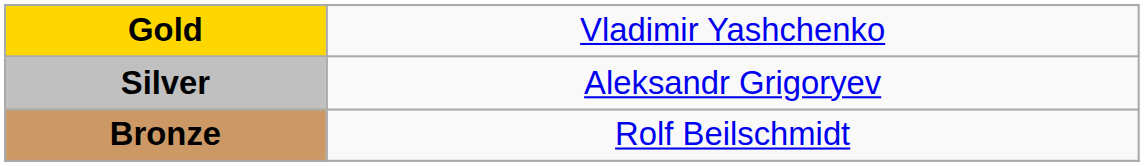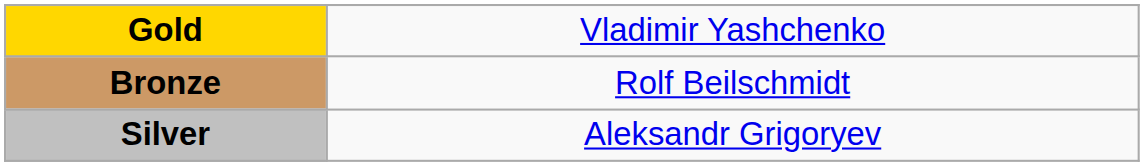 <table class="wikitable" style="text-align:center; " width="35%">
 <tr>
 <td bgcolor="gold"><strong>Gold</strong></td>
 <td><a href='#'>Vladimir Yashchenko</a><br>  <small><em></em></small></td>
 </tr>
 <tr>
+<td bgcolor="CC9966"><strong>Bronze</strong></td>
+<td><a href='#'>Rolf Beilschmidt</a><br>  <small><em></em></small></td>
+</tr>
+<tr>
 <td bgcolor="silver"><strong>Silver</strong></td>
 <td><a href='#'>Aleksandr Grigoryev</a><br>  <small><em></em></small></td>
 </tr>
-<tr>
-<td bgcolor="CC9966"><strong>Bronze</strong></td>
-<td><a href='#'>Rolf Beilschmidt</a><br>  <small><em></em></small></td>
-</tr>
 </table>
